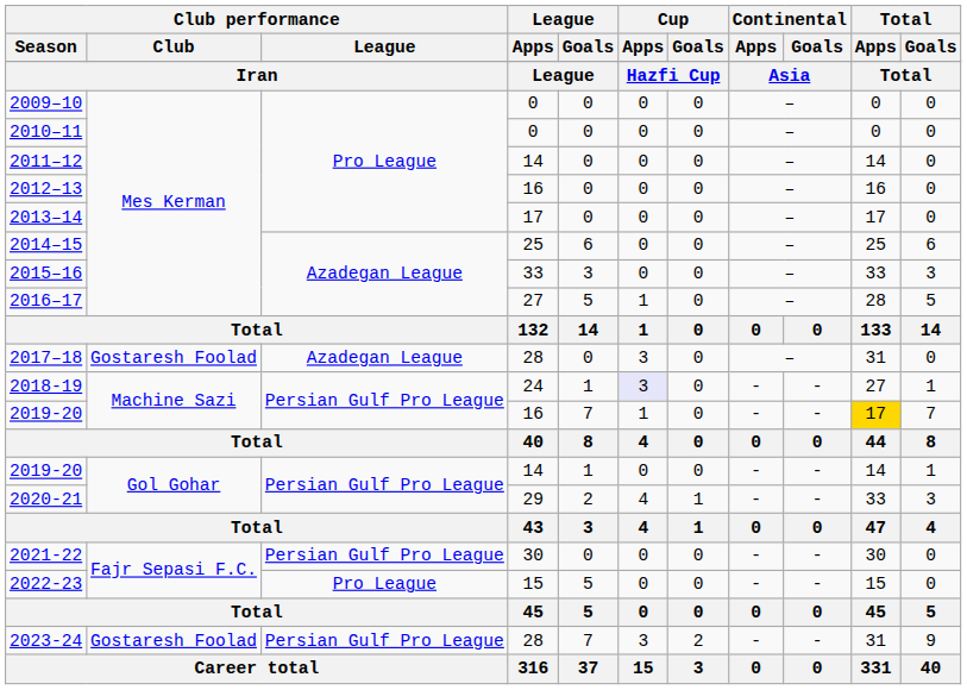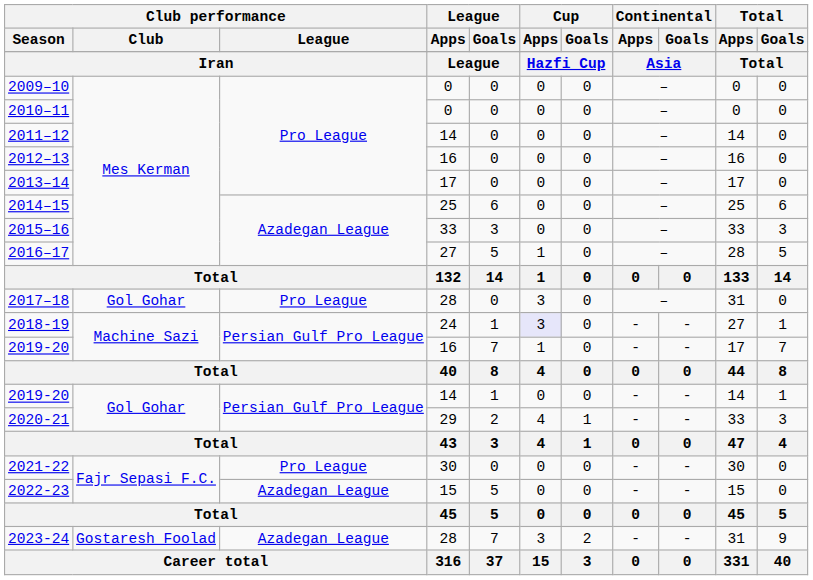 <table class="wikitable" style="text-align:center">
 <tr>
 <th colspan=3>Club performance</th>
 <th colspan=2>League</th>
 <th colspan=2>Cup</th>
 <th colspan=2>Continental</th>
 <th colspan=2>Total</th>
 </tr>
 <tr>
 <th>Season</th>
 <th>Club</th>
 <th>League</th>
 <th>Apps</th>
 <th>Goals</th>
 <th>Apps</th>
 <th>Goals</th>
 <th>Apps</th>
 <th>Goals</th>
 <th>Apps</th>
 <th>Goals</th>
 </tr>
 <tr>
 </tr>
 <tr>
 <th colspan=3>Iran</th>
 <th colspan=2>League</th>
 <th colspan=2><a href='#'>Hazfi Cup</a></th>
 <th colspan=2><a href='#'>Asia</a></th>
 <th colspan=2>Total</th>
 </tr>
 <tr>
 <td><a href='#'>2009–10</a></td>
 <td rowspan="8"><a href='#'>Mes Kerman</a></td>
 <td rowspan="5"><a href='#'>Pro League</a></td>
 <td>0</td>
 <td>0</td>
 <td>0</td>
 <td>0</td>
 <td colspan="2">–</td>
 <td>0</td>
 <td>0</td>
 </tr>
 <tr>
 <td><a href='#'>2010–11</a></td>
 <td>0</td>
 <td>0</td>
 <td>0</td>
 <td>0</td>
 <td colspan="2">–</td>
 <td>0</td>
 <td>0</td>
 </tr>
 <tr>
 <td><a href='#'>2011–12</a></td>
 <td>14</td>
 <td>0</td>
 <td>0</td>
 <td>0</td>
 <td colspan="2">–</td>
 <td>14</td>
 <td>0</td>
 </tr>
 <tr>
 <td><a href='#'>2012–13</a></td>
 <td>16</td>
 <td>0</td>
 <td>0</td>
 <td>0</td>
 <td colspan="2">–</td>
 <td>16</td>
 <td>0</td>
 </tr>
 <tr>
 <td><a href='#'>2013–14</a></td>
 <td>17</td>
 <td>0</td>
 <td>0</td>
 <td>0</td>
 <td colspan="2">–</td>
 <td>17</td>
 <td>0</td>
 </tr>
 <tr>
 <td><a href='#'>2014–15</a></td>
 <td rowspan="3"><a href='#'>Azadegan League</a></td>
 <td>25</td>
 <td>6</td>
 <td>0</td>
 <td>0</td>
 <td colspan="2">–</td>
 <td>25</td>
 <td>6</td>
 </tr>
 <tr>
 <td><a href='#'>2015–16</a></td>
 <td>33</td>
 <td>3</td>
 <td>0</td>
 <td>0</td>
 <td colspan="2">–</td>
 <td>33</td>
 <td>3</td>
 </tr>
 <tr>
 <td><a href='#'>2016–17</a></td>
 <td>27</td>
 <td>5</td>
 <td>1</td>
 <td>0</td>
 <td colspan="2">–</td>
 <td>28</td>
 <td>5</td>
 </tr>
 <tr>
 <th colspan=3>Total</th>
 <th>132</th>
 <th>14</th>
 <th>1</th>
 <th>0</th>
 <th>0</th>
 <th>0</th>
 <th>133</th>
 <th>14</th>
 </tr>
 <tr>
 <td><a href='#'>2017–18</a></td>
-<td rowspan="1"><a href='#'>Gostaresh Foolad</a></td>
-<td><a href='#'>Azadegan League</a></td>
+<td><a href='#'>Gol Gohar</a></td>
+<td rowspan="1"><a href='#'>Pro League</a></td>
 <td>28</td>
 <td>0</td>
 <td>3</td>
 <td>0</td>
 <td colspan="2">–</td>
 <td>31</td>
 <td>0</td>
 </tr>
 <tr>
 <td><a href='#'>2018-19</a></td>
 <td rowspan="2"><a href='#'>Machine Sazi</a></td>
 <td rowspan="2"><a href='#'>Persian Gulf Pro League</a></td>
 <td>24</td>
 <td>1</td>
 <td style="background: lavender;">3</td>
 <td>0</td>
 <td>-</td>
 <td>-</td>
 <td>27</td>
 <td>1</td>
 </tr>
 <tr>
 <td><a href='#'>2019-20</a></td>
 <td>16</td>
 <td>7</td>
 <td>1</td>
 <td>0</td>
 <td>-</td>
 <td>-</td>
-<td style="background: gold;">17</td>
+<td>17</td>
 <td>7</td>
 </tr>
 <tr>
 <th colspan="3">Total</th>
 <th>40</th>
 <th>8</th>
 <th>4</th>
 <th>0</th>
 <th>0</th>
 <th>0</th>
 <th>44</th>
 <th>8</th>
 </tr>
 <tr>
 <td><a href='#'>2019-20</a></td>
 <td rowspan="2"><a href='#'>Gol Gohar</a></td>
 <td rowspan="2"><a href='#'>Persian Gulf Pro League</a></td>
 <td>14</td>
 <td>1</td>
 <td>0</td>
 <td>0</td>
 <td>-</td>
 <td>-</td>
 <td>14</td>
 <td>1</td>
 </tr>
 <tr>
 <td><a href='#'>2020-21</a></td>
 <td>29</td>
 <td>2</td>
 <td>4</td>
 <td>1</td>
 <td>-</td>
 <td>-</td>
 <td>33</td>
 <td>3</td>
 </tr>
 <tr>
 <th colspan=3>Total</th>
 <th>43</th>
 <th>3</th>
 <th>4</th>
 <th>1</th>
 <th>0</th>
 <th>0</th>
 <th>47</th>
 <th>4</th>
 </tr>
 <tr>
 <td><a href='#'>2021-22</a></td>
 <td rowspan="2"><a href='#'>Fajr Sepasi F.C.</a></td>
-<td><a href='#'>Persian Gulf Pro League</a></td>
+<td rowspan="1"><a href='#'>Pro League</a></td>
 <td>30</td>
 <td>0</td>
 <td>0</td>
 <td>0</td>
 <td>-</td>
 <td>-</td>
 <td>30</td>
 <td>0</td>
 </tr>
 <tr>
 <td><a href='#'>2022-23</a></td>
-<td rowspan="1"><a href='#'>Pro League</a></td>
+<td><a href='#'>Azadegan League</a></td>
 <td>15</td>
 <td>5</td>
 <td>0</td>
 <td>0</td>
 <td>-</td>
 <td>-</td>
 <td>15</td>
 <td>0</td>
 </tr>
 <tr>
 <th colspan=3>Total</th>
 <th>45</th>
 <th>5</th>
 <th>0</th>
 <th>0</th>
 <th>0</th>
 <th>0</th>
 <th>45</th>
 <th>5</th>
 </tr>
 <tr>
 <td><a href='#'>2023-24</a></td>
 <td rowspan="1"><a href='#'>Gostaresh Foolad</a></td>
-<td><a href='#'>Persian Gulf Pro League</a></td>
+<td><a href='#'>Azadegan League</a></td>
 <td>28</td>
 <td>7</td>
 <td>3</td>
 <td>2</td>
 <td>-</td>
 <td>-</td>
 <td>31</td>
 <td>9</td>
 </tr>
 <tr>
 <th colspan=3>Career total</th>
 <th>316</th>
 <th>37</th>
 <th>15</th>
 <th>3</th>
 <th>0</th>
 <th>0</th>
 <th>331</th>
 <th>40</th>
 </tr>
 </table>
